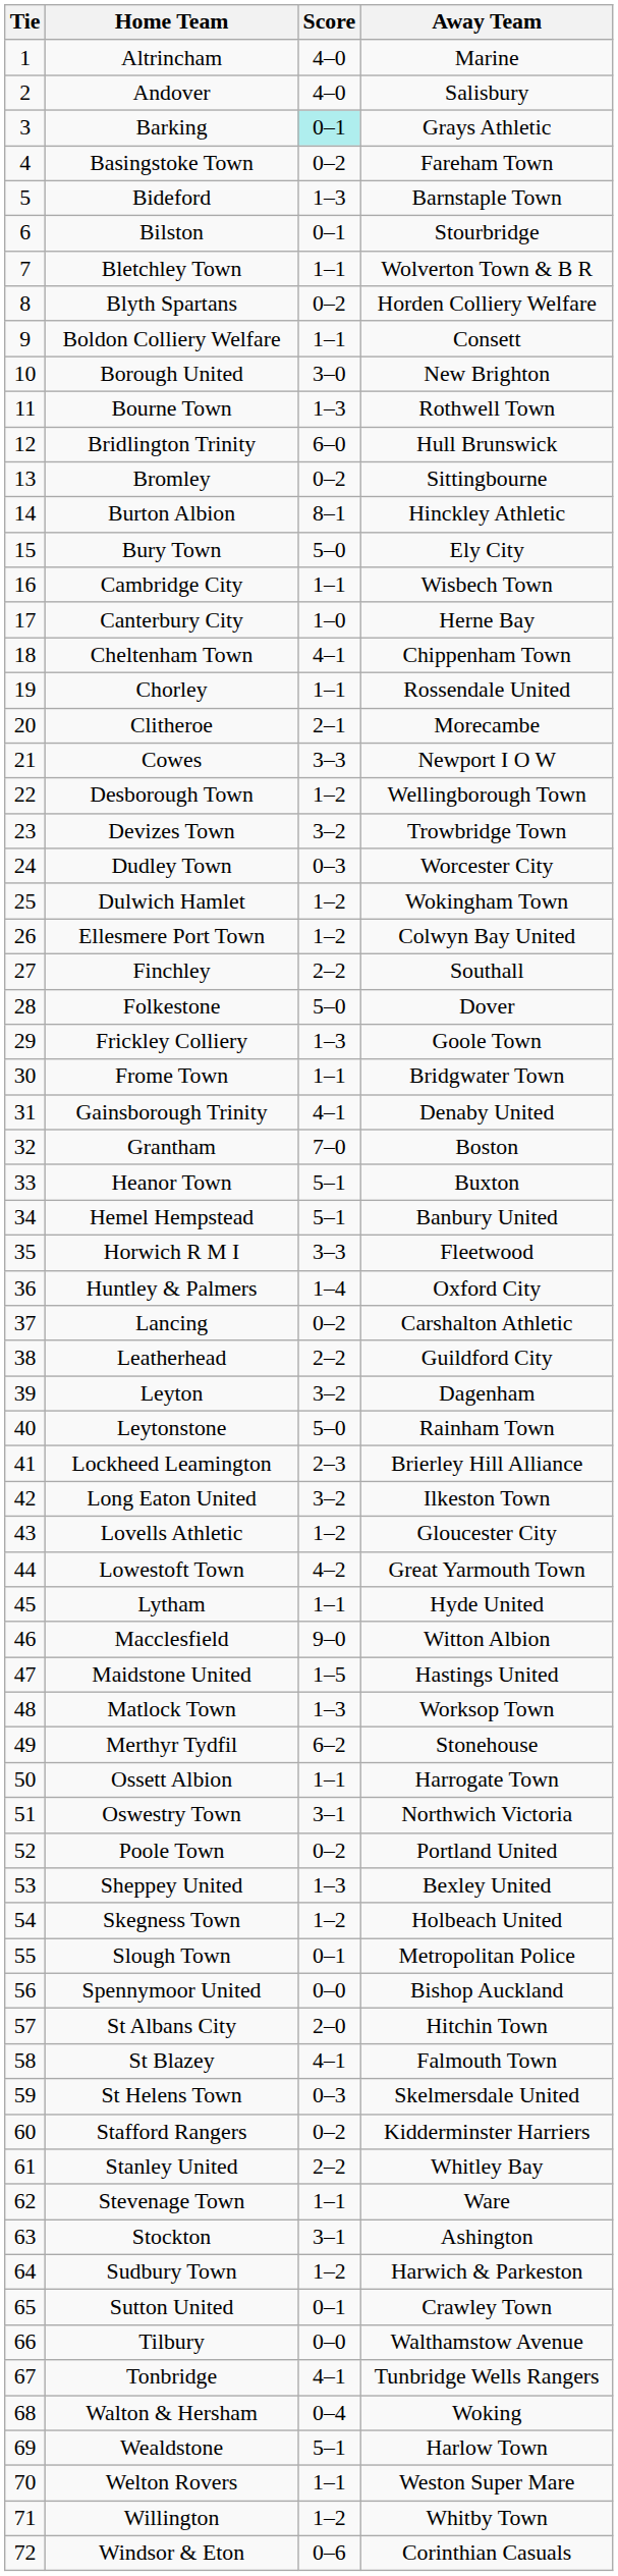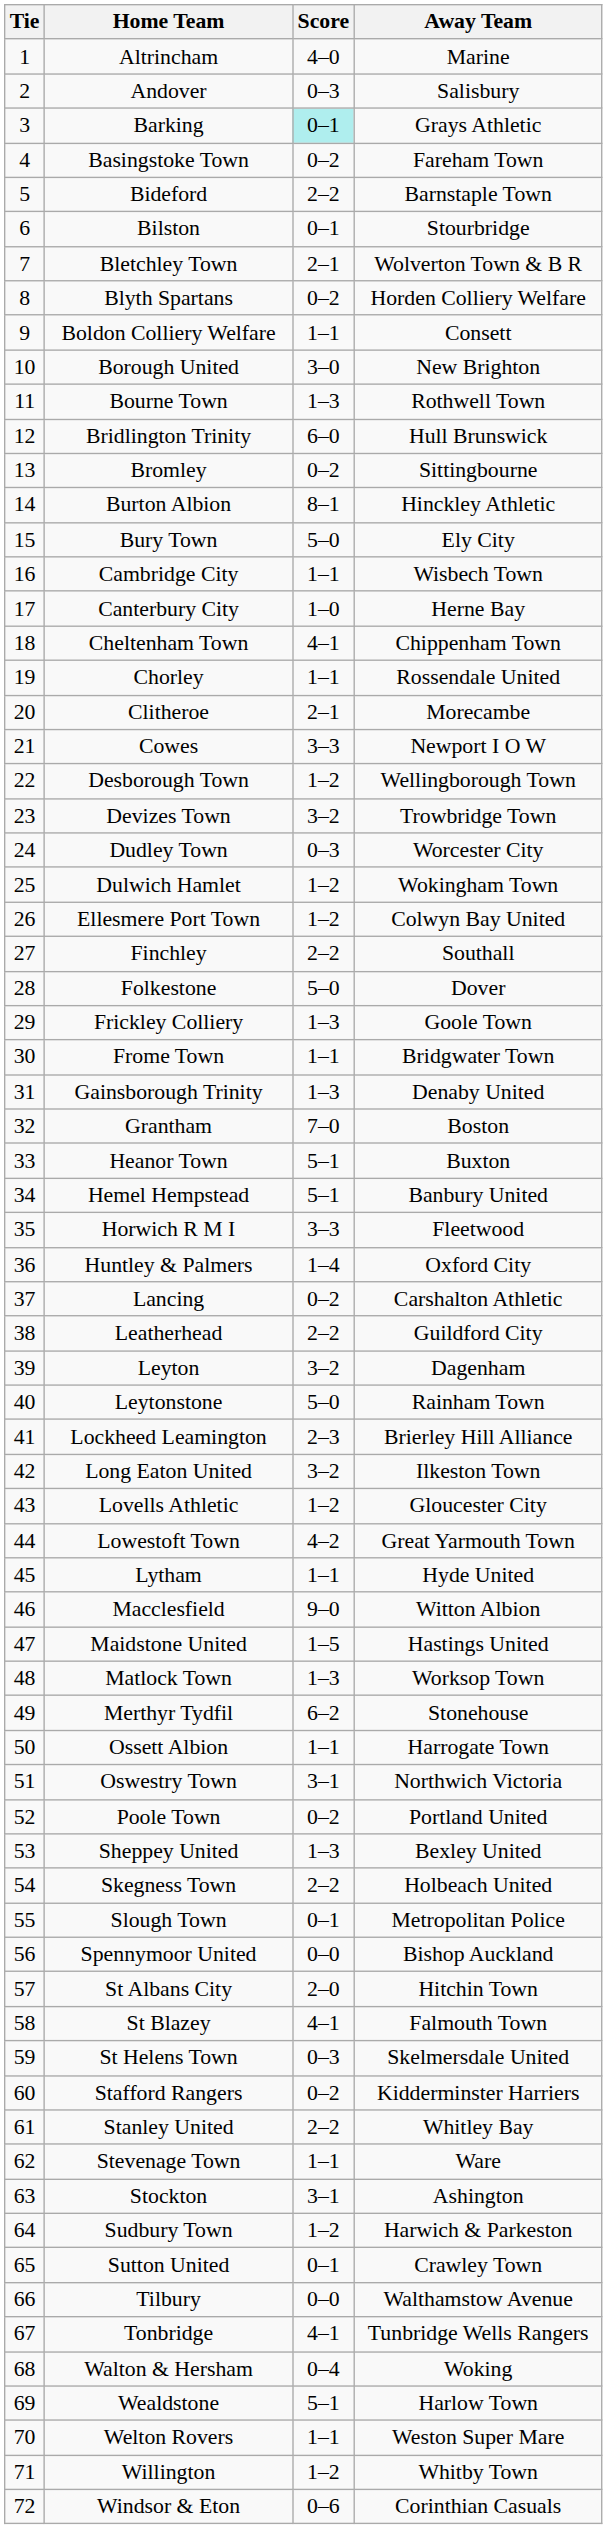 <table class="wikitable" style="text-align:center;">
 <tr>
 <th width=20>Tie</th>
 <th width=175>Home Team</th>
 <th width=20>Score</th>
 <th width=175>Away Team</th>
 </tr>
 <tr>
 <td>1</td>
 <td>Altrincham</td>
 <td>4–0</td>
 <td>Marine</td>
 </tr>
 <tr>
 <td>2</td>
 <td>Andover</td>
-<td>4–0</td>
+<td>0–3</td>
 <td>Salisbury</td>
 </tr>
 <tr>
 <td>3</td>
 <td>Barking</td>
 <td style="background: paleturquoise;">0–1</td>
 <td>Grays Athletic</td>
 </tr>
 <tr>
 <td>4</td>
 <td>Basingstoke Town</td>
 <td>0–2</td>
 <td>Fareham Town</td>
 </tr>
 <tr>
 <td>5</td>
 <td>Bideford</td>
-<td>1–3</td>
+<td>2–2</td>
 <td>Barnstaple Town</td>
 </tr>
 <tr>
 <td>6</td>
 <td>Bilston</td>
 <td>0–1</td>
 <td>Stourbridge</td>
 </tr>
 <tr>
 <td>7</td>
 <td>Bletchley Town</td>
-<td>1–1</td>
+<td>2–1</td>
 <td>Wolverton Town & B R</td>
 </tr>
 <tr>
 <td>8</td>
 <td>Blyth Spartans</td>
 <td>0–2</td>
 <td>Horden Colliery Welfare</td>
 </tr>
 <tr>
 <td>9</td>
 <td>Boldon Colliery Welfare</td>
 <td>1–1</td>
 <td>Consett</td>
 </tr>
 <tr>
 <td>10</td>
 <td>Borough United</td>
 <td>3–0</td>
 <td>New Brighton</td>
 </tr>
 <tr>
 <td>11</td>
 <td>Bourne Town</td>
 <td>1–3</td>
 <td>Rothwell Town</td>
 </tr>
 <tr>
 <td>12</td>
 <td>Bridlington Trinity</td>
 <td>6–0</td>
 <td>Hull Brunswick</td>
 </tr>
 <tr>
 <td>13</td>
 <td>Bromley</td>
 <td>0–2</td>
 <td>Sittingbourne</td>
 </tr>
 <tr>
 <td>14</td>
 <td>Burton Albion</td>
 <td>8–1</td>
 <td>Hinckley Athletic</td>
 </tr>
 <tr>
 <td>15</td>
 <td>Bury Town</td>
 <td>5–0</td>
 <td>Ely City</td>
 </tr>
 <tr>
 <td>16</td>
 <td>Cambridge City</td>
 <td>1–1</td>
 <td>Wisbech Town</td>
 </tr>
 <tr>
 <td>17</td>
 <td>Canterbury City</td>
 <td>1–0</td>
 <td>Herne Bay</td>
 </tr>
 <tr>
 <td>18</td>
 <td>Cheltenham Town</td>
 <td>4–1</td>
 <td>Chippenham Town</td>
 </tr>
 <tr>
 <td>19</td>
 <td>Chorley</td>
 <td>1–1</td>
 <td>Rossendale United</td>
 </tr>
 <tr>
 <td>20</td>
 <td>Clitheroe</td>
 <td>2–1</td>
 <td>Morecambe</td>
 </tr>
 <tr>
 <td>21</td>
 <td>Cowes</td>
 <td>3–3</td>
 <td>Newport I O W</td>
 </tr>
 <tr>
 <td>22</td>
 <td>Desborough Town</td>
 <td>1–2</td>
 <td>Wellingborough Town</td>
 </tr>
 <tr>
 <td>23</td>
 <td>Devizes Town</td>
 <td>3–2</td>
 <td>Trowbridge Town</td>
 </tr>
 <tr>
 <td>24</td>
 <td>Dudley Town</td>
 <td>0–3</td>
 <td>Worcester City</td>
 </tr>
 <tr>
 <td>25</td>
 <td>Dulwich Hamlet</td>
 <td>1–2</td>
 <td>Wokingham Town</td>
 </tr>
 <tr>
 <td>26</td>
 <td>Ellesmere Port Town</td>
 <td>1–2</td>
 <td>Colwyn Bay United</td>
 </tr>
 <tr>
 <td>27</td>
 <td>Finchley</td>
 <td>2–2</td>
 <td>Southall</td>
 </tr>
 <tr>
 <td>28</td>
 <td>Folkestone</td>
 <td>5–0</td>
 <td>Dover</td>
 </tr>
 <tr>
 <td>29</td>
 <td>Frickley Colliery</td>
 <td>1–3</td>
 <td>Goole Town</td>
 </tr>
 <tr>
 <td>30</td>
 <td>Frome Town</td>
 <td>1–1</td>
 <td>Bridgwater Town</td>
 </tr>
 <tr>
 <td>31</td>
 <td>Gainsborough Trinity</td>
-<td>4–1</td>
+<td>1–3</td>
 <td>Denaby United</td>
 </tr>
 <tr>
 <td>32</td>
 <td>Grantham</td>
 <td>7–0</td>
 <td>Boston</td>
 </tr>
 <tr>
 <td>33</td>
 <td>Heanor Town</td>
 <td>5–1</td>
 <td>Buxton</td>
 </tr>
 <tr>
 <td>34</td>
 <td>Hemel Hempstead</td>
 <td>5–1</td>
 <td>Banbury United</td>
 </tr>
 <tr>
 <td>35</td>
 <td>Horwich R M I</td>
 <td>3–3</td>
 <td>Fleetwood</td>
 </tr>
 <tr>
 <td>36</td>
 <td>Huntley & Palmers</td>
 <td>1–4</td>
 <td>Oxford City</td>
 </tr>
 <tr>
 <td>37</td>
 <td>Lancing</td>
 <td>0–2</td>
 <td>Carshalton Athletic</td>
 </tr>
 <tr>
 <td>38</td>
 <td>Leatherhead</td>
 <td>2–2</td>
 <td>Guildford City</td>
 </tr>
 <tr>
 <td>39</td>
 <td>Leyton</td>
 <td>3–2</td>
 <td>Dagenham</td>
 </tr>
 <tr>
 <td>40</td>
 <td>Leytonstone</td>
 <td>5–0</td>
 <td>Rainham Town</td>
 </tr>
 <tr>
 <td>41</td>
 <td>Lockheed Leamington</td>
 <td>2–3</td>
 <td>Brierley Hill Alliance</td>
 </tr>
 <tr>
 <td>42</td>
 <td>Long Eaton United</td>
 <td>3–2</td>
 <td>Ilkeston Town</td>
 </tr>
 <tr>
 <td>43</td>
 <td>Lovells Athletic</td>
 <td>1–2</td>
 <td>Gloucester City</td>
 </tr>
 <tr>
 <td>44</td>
 <td>Lowestoft Town</td>
 <td>4–2</td>
 <td>Great Yarmouth Town</td>
 </tr>
 <tr>
 <td>45</td>
 <td>Lytham</td>
 <td>1–1</td>
 <td>Hyde United</td>
 </tr>
 <tr>
 <td>46</td>
 <td>Macclesfield</td>
 <td>9–0</td>
 <td>Witton Albion</td>
 </tr>
 <tr>
 <td>47</td>
 <td>Maidstone United</td>
 <td>1–5</td>
 <td>Hastings United</td>
 </tr>
 <tr>
 <td>48</td>
 <td>Matlock Town</td>
 <td>1–3</td>
 <td>Worksop Town</td>
 </tr>
 <tr>
 <td>49</td>
 <td>Merthyr Tydfil</td>
 <td>6–2</td>
 <td>Stonehouse</td>
 </tr>
 <tr>
 <td>50</td>
 <td>Ossett Albion</td>
 <td>1–1</td>
 <td>Harrogate Town</td>
 </tr>
 <tr>
 <td>51</td>
 <td>Oswestry Town</td>
 <td>3–1</td>
 <td>Northwich Victoria</td>
 </tr>
 <tr>
 <td>52</td>
 <td>Poole Town</td>
 <td>0–2</td>
 <td>Portland United</td>
 </tr>
 <tr>
 <td>53</td>
 <td>Sheppey United</td>
 <td>1–3</td>
 <td>Bexley United</td>
 </tr>
 <tr>
 <td>54</td>
 <td>Skegness Town</td>
-<td>1–2</td>
+<td>2–2</td>
 <td>Holbeach United</td>
 </tr>
 <tr>
 <td>55</td>
 <td>Slough Town</td>
 <td>0–1</td>
 <td>Metropolitan Police</td>
 </tr>
 <tr>
 <td>56</td>
 <td>Spennymoor United</td>
 <td>0–0</td>
 <td>Bishop Auckland</td>
 </tr>
 <tr>
 <td>57</td>
 <td>St Albans City</td>
 <td>2–0</td>
 <td>Hitchin Town</td>
 </tr>
 <tr>
 <td>58</td>
 <td>St Blazey</td>
 <td>4–1</td>
 <td>Falmouth Town</td>
 </tr>
 <tr>
 <td>59</td>
 <td>St Helens Town</td>
 <td>0–3</td>
 <td>Skelmersdale United</td>
 </tr>
 <tr>
 <td>60</td>
 <td>Stafford Rangers</td>
 <td>0–2</td>
 <td>Kidderminster Harriers</td>
 </tr>
 <tr>
 <td>61</td>
 <td>Stanley United</td>
 <td>2–2</td>
 <td>Whitley Bay</td>
 </tr>
 <tr>
 <td>62</td>
 <td>Stevenage Town</td>
 <td>1–1</td>
 <td>Ware</td>
 </tr>
 <tr>
 <td>63</td>
 <td>Stockton</td>
 <td>3–1</td>
 <td>Ashington</td>
 </tr>
 <tr>
 <td>64</td>
 <td>Sudbury Town</td>
 <td>1–2</td>
 <td>Harwich & Parkeston</td>
 </tr>
 <tr>
 <td>65</td>
 <td>Sutton United</td>
 <td>0–1</td>
 <td>Crawley Town</td>
 </tr>
 <tr>
 <td>66</td>
 <td>Tilbury</td>
 <td>0–0</td>
 <td>Walthamstow Avenue</td>
 </tr>
 <tr>
 <td>67</td>
 <td>Tonbridge</td>
 <td>4–1</td>
 <td>Tunbridge Wells Rangers</td>
 </tr>
 <tr>
 <td>68</td>
 <td>Walton & Hersham</td>
 <td>0–4</td>
 <td>Woking</td>
 </tr>
 <tr>
 <td>69</td>
 <td>Wealdstone</td>
 <td>5–1</td>
 <td>Harlow Town</td>
 </tr>
 <tr>
 <td>70</td>
 <td>Welton Rovers</td>
 <td>1–1</td>
 <td>Weston Super Mare</td>
 </tr>
 <tr>
 <td>71</td>
 <td>Willington</td>
 <td>1–2</td>
 <td>Whitby Town</td>
 </tr>
 <tr>
 <td>72</td>
 <td>Windsor & Eton</td>
 <td>0–6</td>
 <td>Corinthian Casuals</td>
 </tr>
 </table>
